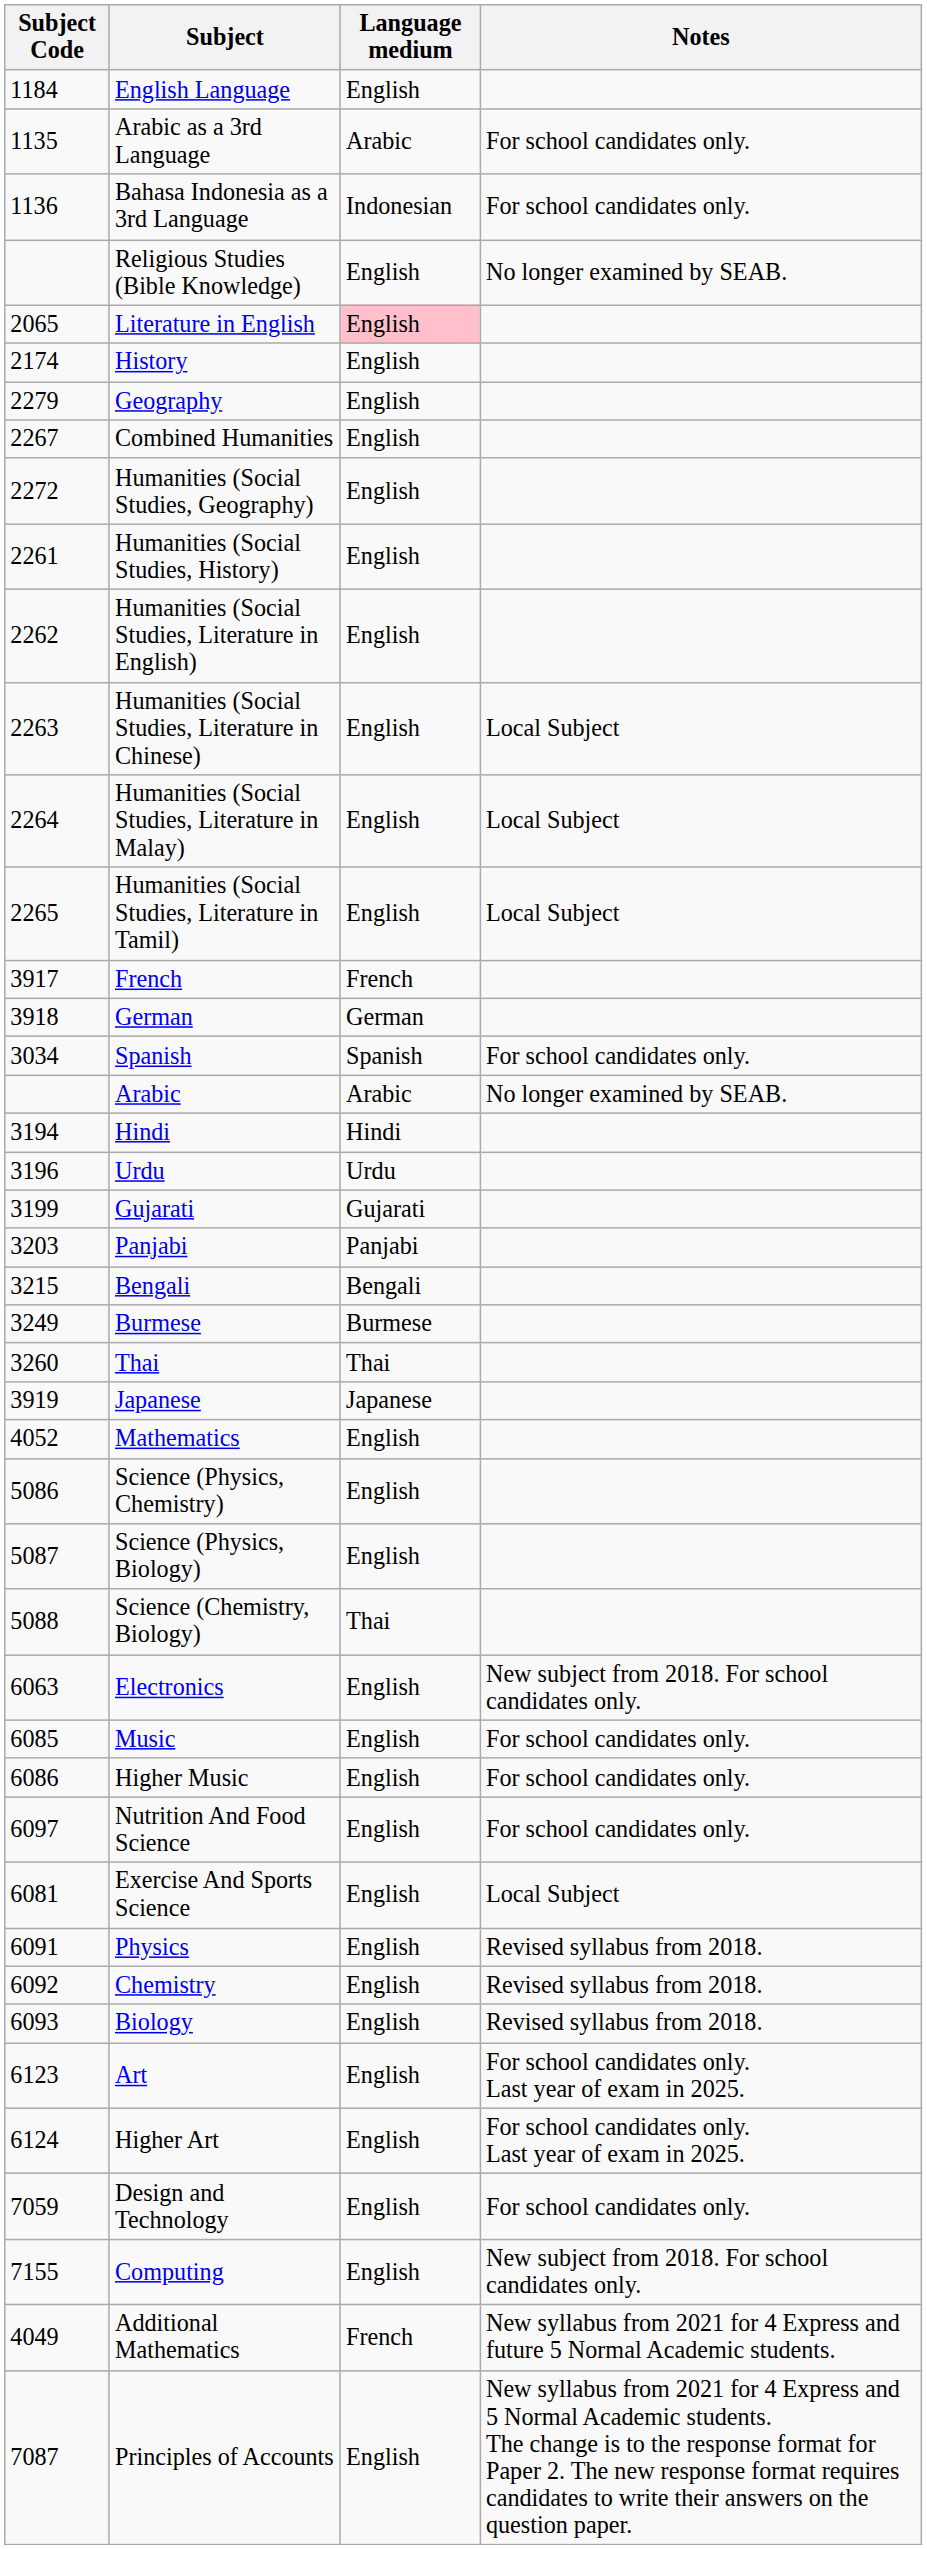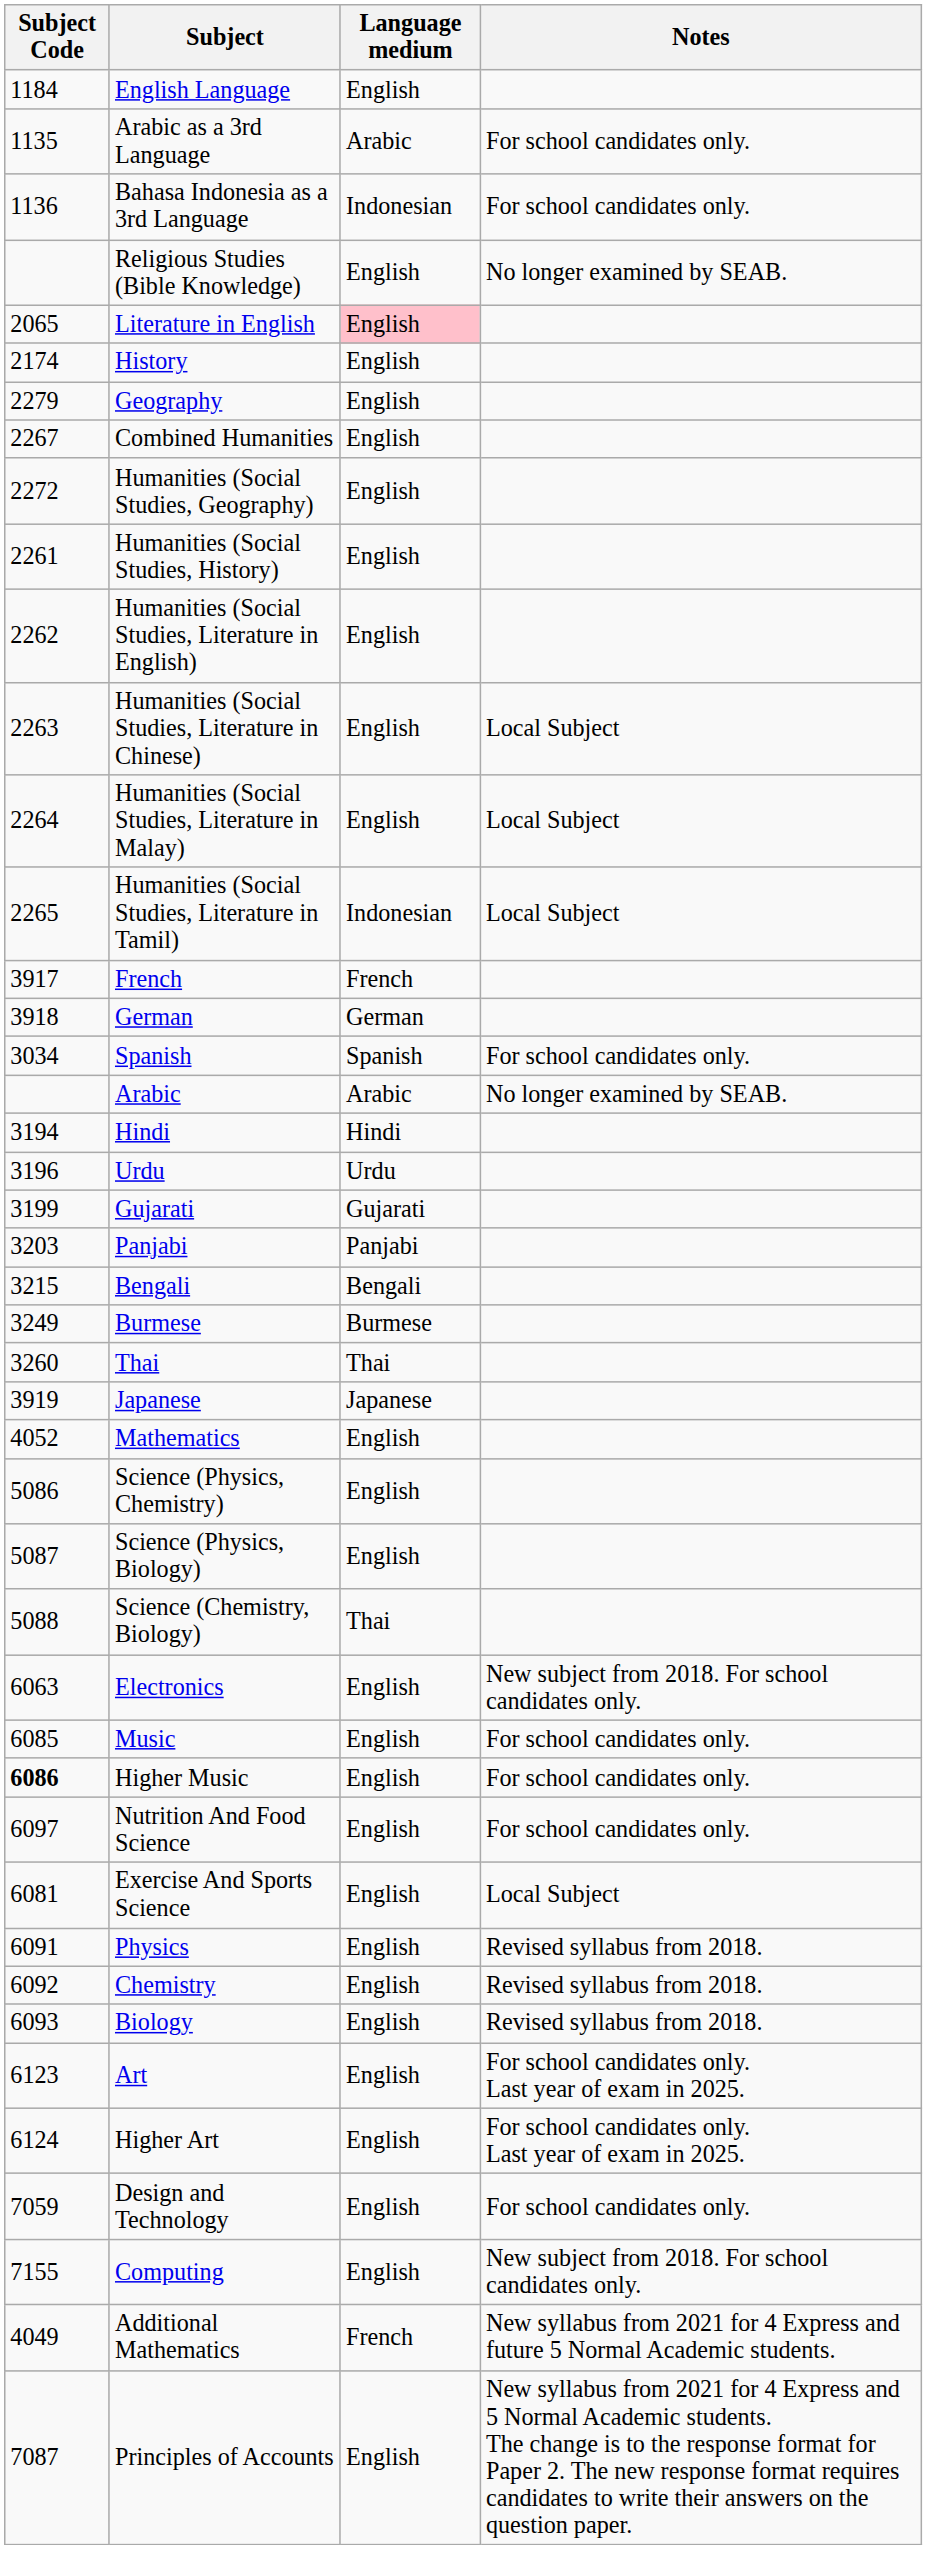 <table class="wikitable">
 <tr>
 <th>Subject Code</th>
 <th>Subject</th>
 <th>Language medium</th>
 <th>Notes</th>
 </tr>
 <tr>
 <td>1184</td>
 <td><a href='#'>English Language</a></td>
 <td>English</td>
 <td></td>
 </tr>
 <tr>
 <td>1135</td>
 <td>Arabic as a 3rd Language</td>
 <td>Arabic</td>
 <td>For school candidates only.</td>
 </tr>
 <tr>
 <td>1136</td>
 <td>Bahasa Indonesia as a 3rd Language</td>
 <td>Indonesian</td>
 <td>For school candidates only.</td>
 </tr>
 <tr>
 <td></td>
 <td>Religious Studies (Bible Knowledge)</td>
 <td>English</td>
 <td>No longer examined by SEAB.</td>
 </tr>
 <tr>
 <td>2065</td>
 <td><a href='#'>Literature in English</a></td>
 <td style="background: pink;">English</td>
 <td></td>
 </tr>
 <tr>
 <td>2174</td>
 <td><a href='#'>History</a></td>
 <td>English</td>
 <td></td>
 </tr>
 <tr>
 <td>2279</td>
 <td><a href='#'>Geography</a></td>
 <td>English</td>
 <td></td>
 </tr>
 <tr>
 <td>2267</td>
 <td>Combined Humanities</td>
 <td>English</td>
 <td></td>
 </tr>
 <tr>
 <td>2272</td>
 <td>Humanities (Social Studies, Geography)</td>
 <td>English</td>
 <td></td>
 </tr>
 <tr>
 <td>2261</td>
 <td>Humanities (Social Studies, History)</td>
 <td>English</td>
 <td></td>
 </tr>
 <tr>
 <td>2262</td>
 <td>Humanities (Social Studies, Literature in English)</td>
 <td>English</td>
 <td></td>
 </tr>
 <tr>
 <td>2263</td>
 <td>Humanities (Social Studies, Literature in Chinese)</td>
 <td>English</td>
 <td>Local Subject</td>
 </tr>
 <tr>
 <td>2264</td>
 <td>Humanities (Social Studies, Literature in Malay)</td>
 <td>English</td>
 <td>Local Subject</td>
 </tr>
 <tr>
 <td>2265</td>
 <td>Humanities (Social Studies, Literature in Tamil)</td>
-<td>English</td>
+<td>Indonesian</td>
 <td>Local Subject</td>
 </tr>
 <tr>
 <td>3917</td>
 <td><a href='#'>French</a></td>
 <td>French</td>
 <td></td>
 </tr>
 <tr>
 <td>3918</td>
 <td><a href='#'>German</a></td>
 <td>German</td>
 <td></td>
 </tr>
 <tr>
 <td>3034</td>
 <td><a href='#'>Spanish</a></td>
 <td>Spanish</td>
 <td>For school candidates only.</td>
 </tr>
 <tr>
 <td></td>
 <td><a href='#'>Arabic</a></td>
 <td>Arabic</td>
 <td>No longer examined by SEAB.</td>
 </tr>
 <tr>
 <td>3194</td>
 <td><a href='#'>Hindi</a></td>
 <td>Hindi</td>
 <td></td>
 </tr>
 <tr>
 <td>3196</td>
 <td><a href='#'>Urdu</a></td>
 <td>Urdu</td>
 <td></td>
 </tr>
 <tr>
 <td>3199</td>
 <td><a href='#'>Gujarati</a></td>
 <td>Gujarati</td>
 <td></td>
 </tr>
 <tr>
 <td>3203</td>
 <td><a href='#'>Panjabi</a></td>
 <td>Panjabi</td>
 <td></td>
 </tr>
 <tr>
 <td>3215</td>
 <td><a href='#'>Bengali</a></td>
 <td>Bengali</td>
 <td></td>
 </tr>
 <tr>
 <td>3249</td>
 <td><a href='#'>Burmese</a></td>
 <td>Burmese</td>
 <td></td>
 </tr>
 <tr>
 <td>3260</td>
 <td><a href='#'>Thai</a></td>
 <td>Thai</td>
 <td></td>
 </tr>
 <tr>
 <td>3919</td>
 <td><a href='#'>Japanese</a></td>
 <td>Japanese</td>
 <td></td>
 </tr>
 <tr>
 <td>4052</td>
 <td><a href='#'>Mathematics</a></td>
 <td>English</td>
 <td></td>
 </tr>
 <tr>
 <td>5086</td>
 <td>Science (Physics, Chemistry)</td>
 <td>English</td>
 <td></td>
 </tr>
 <tr>
 <td>5087</td>
 <td>Science (Physics, Biology)</td>
 <td>English</td>
 <td></td>
 </tr>
 <tr>
 <td>5088</td>
 <td>Science (Chemistry, Biology)</td>
 <td>Thai</td>
 <td></td>
 </tr>
 <tr>
 <td>6063</td>
 <td><a href='#'>Electronics</a></td>
 <td>English</td>
 <td>New subject from 2018. For school candidates only.</td>
 </tr>
 <tr>
 <td>6085</td>
 <td><a href='#'>Music</a></td>
 <td>English</td>
 <td>For school candidates only.</td>
 </tr>
 <tr>
-<td>6086</td>
+<td><strong>6086</strong></td>
 <td>Higher Music</td>
 <td>English</td>
 <td>For school candidates only.</td>
 </tr>
 <tr>
 <td>6097</td>
 <td>Nutrition And Food Science</td>
 <td>English</td>
 <td>For school candidates only.</td>
 </tr>
 <tr>
 <td>6081</td>
 <td>Exercise And Sports Science</td>
 <td>English</td>
 <td>Local Subject</td>
 </tr>
 <tr>
 <td>6091</td>
 <td><a href='#'>Physics</a></td>
 <td>English</td>
 <td>Revised syllabus from 2018.</td>
 </tr>
 <tr>
 <td>6092</td>
 <td><a href='#'>Chemistry</a></td>
 <td>English</td>
 <td>Revised syllabus from 2018.</td>
 </tr>
 <tr>
 <td>6093</td>
 <td><a href='#'>Biology</a></td>
 <td>English</td>
 <td>Revised syllabus from 2018.</td>
 </tr>
 <tr>
 <td>6123</td>
 <td><a href='#'>Art</a></td>
 <td>English</td>
 <td>For school candidates only.<br>Last year of exam in 2025.</td>
 </tr>
 <tr>
 <td>6124</td>
 <td>Higher Art</td>
 <td>English</td>
 <td>For school candidates only.<br>Last year of exam in 2025.</td>
 </tr>
 <tr>
 <td>7059</td>
 <td>Design and Technology</td>
 <td>English</td>
 <td>For school candidates only.</td>
 </tr>
 <tr>
 <td>7155</td>
 <td><a href='#'>Computing</a></td>
 <td>English</td>
 <td>New subject from 2018. For school candidates only.</td>
 </tr>
 <tr>
 <td>4049</td>
 <td>Additional Mathematics</td>
 <td>French</td>
 <td>New syllabus from 2021 for 4 Express and future 5 Normal Academic students.</td>
 </tr>
 <tr>
 <td>7087</td>
 <td>Principles of Accounts</td>
 <td>English</td>
 <td>New syllabus from 2021 for 4 Express and 5 Normal Academic students.<br>The change is to the response format for Paper 2. The new response format requires candidates to write their answers on the question paper.</td>
 </tr>
 </table>
